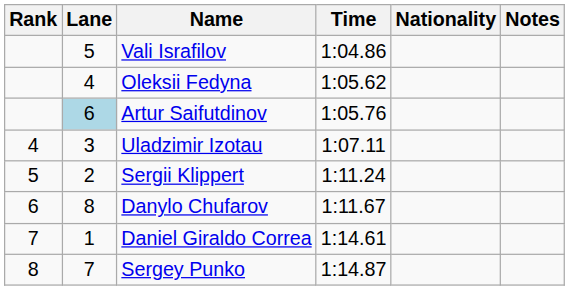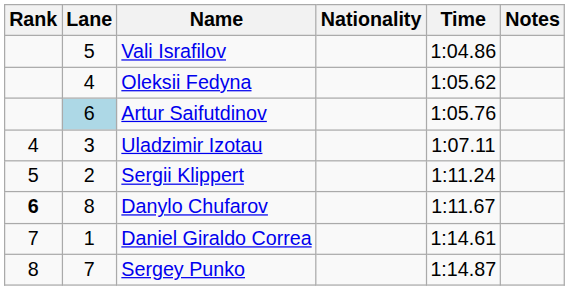 <table class="wikitable sortable" style="text-align:center">
 <tr>
 <th>Rank</th>
 <th>Lane</th>
 <th>Name</th>
+<th>Nationality</th>
 <th>Time</th>
-<th>Nationality</th>
 <th>Notes</th>
 </tr>
 <tr>
 <td></td>
 <td>5</td>
 <td align=left><a href='#'>Vali Israfilov</a></td>
+<td align=left></td>
 <td>1:04.86</td>
-<td align=left></td>
 <td></td>
 </tr>
 <tr>
 <td></td>
 <td>4</td>
 <td align=left><a href='#'>Oleksii Fedyna</a></td>
+<td align=left></td>
 <td>1:05.62</td>
-<td align=left></td>
 <td></td>
 </tr>
 <tr>
 <td></td>
 <td style="background: lightblue;">6</td>
 <td align=left><a href='#'>Artur Saifutdinov</a></td>
+<td align=left></td>
 <td>1:05.76</td>
-<td align=left></td>
 <td></td>
 </tr>
 <tr>
 <td>4</td>
 <td>3</td>
 <td align=left><a href='#'>Uladzimir Izotau</a></td>
+<td align=left></td>
 <td>1:07.11</td>
-<td align=left></td>
 <td></td>
 </tr>
 <tr>
 <td>5</td>
 <td>2</td>
 <td align=left><a href='#'>Sergii Klippert</a></td>
+<td align=left></td>
 <td>1:11.24</td>
-<td align=left></td>
 <td></td>
 </tr>
 <tr>
-<td>6</td>
+<td><strong>6</strong></td>
 <td>8</td>
 <td align=left><a href='#'>Danylo Chufarov</a></td>
+<td align=left></td>
 <td>1:11.67</td>
-<td align=left></td>
 <td></td>
 </tr>
 <tr>
 <td>7</td>
 <td>1</td>
 <td align=left><a href='#'>Daniel Giraldo Correa</a></td>
+<td align=left></td>
 <td>1:14.61</td>
-<td align=left></td>
 <td></td>
 </tr>
 <tr>
 <td>8</td>
 <td>7</td>
 <td align=left><a href='#'>Sergey Punko</a></td>
+<td align=left></td>
 <td>1:14.87</td>
-<td align=left></td>
 <td></td>
 </tr>
 </table>
